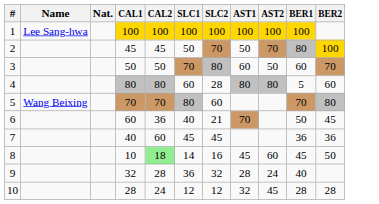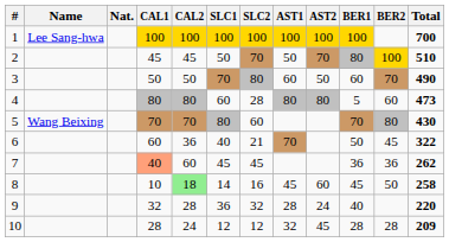 <table class="wikitable sortable" style="text-align:center;">
 <tr>
 <th>#</th>
 <th>Name</th>
 <th>Nat.</th>
 <th><small>CAL1</small></th>
 <th><small>CAL2</small></th>
 <th><small>SLC1</small></th>
 <th><small>SLC2</small></th>
 <th><small>AST1</small></th>
 <th><small>AST2</small></th>
 <th><small>BER1</small></th>
 <th><small>BER2</small></th>
+<th>Total</th>
 </tr>
 <tr>
 <td>1</td>
 <td align=left><a href='#'>Lee Sang-hwa</a></td>
 <td></td>
 <td bgcolor=gold>100</td>
 <td bgcolor=gold>100</td>
 <td bgcolor=gold>100</td>
 <td bgcolor=gold>100</td>
 <td bgcolor=gold>100</td>
 <td bgcolor=gold>100</td>
 <td bgcolor=gold>100</td>
 <td></td>
+<td><strong>700</strong></td>
 </tr>
 <tr>
 <td>2</td>
 <td align=left></td>
 <td></td>
 <td>45</td>
 <td>45</td>
 <td>50</td>
 <td bgcolor=cc9966>70</td>
 <td>50</td>
 <td bgcolor=cc9966>70</td>
 <td bgcolor=silver>80</td>
 <td bgcolor=gold>100</td>
+<td><strong>510</strong></td>
 </tr>
 <tr>
 <td>3</td>
 <td align=left></td>
 <td></td>
 <td>50</td>
 <td>50</td>
 <td bgcolor=cc9966>70</td>
 <td bgcolor=silver>80</td>
 <td>60</td>
 <td>50</td>
 <td>60</td>
 <td bgcolor=cc9966>70</td>
+<td><strong>490</strong></td>
 </tr>
 <tr>
 <td>4</td>
 <td align=left></td>
 <td></td>
 <td bgcolor=silver>80</td>
 <td bgcolor=silver>80</td>
 <td>60</td>
 <td>28</td>
 <td bgcolor=silver>80</td>
 <td bgcolor=silver>80</td>
 <td>5</td>
 <td>60</td>
+<td><strong>473</strong></td>
 </tr>
 <tr>
 <td>5</td>
 <td align=left><a href='#'>Wang Beixing</a></td>
 <td></td>
 <td bgcolor=cc9966>70</td>
 <td bgcolor=cc9966>70</td>
 <td bgcolor=silver>80</td>
 <td>60</td>
 <td></td>
 <td></td>
 <td bgcolor=cc9966>70</td>
 <td bgcolor=silver>80</td>
+<td><strong>430</strong></td>
 </tr>
 <tr>
 <td>6</td>
 <td align=left></td>
 <td></td>
 <td>60</td>
 <td>36</td>
 <td>40</td>
 <td>21</td>
 <td bgcolor=cc9966>70</td>
 <td></td>
 <td>50</td>
 <td>45</td>
+<td><strong>322</strong></td>
 </tr>
 <tr>
 <td>7</td>
 <td align=left></td>
 <td></td>
-<td>40</td>
+<td style="background: lightsalmon;">40</td>
 <td>60</td>
 <td>45</td>
 <td>45</td>
 <td></td>
 <td></td>
 <td>36</td>
 <td>36</td>
+<td><strong>262</strong></td>
 </tr>
 <tr>
 <td>8</td>
 <td align=left></td>
 <td></td>
 <td>10</td>
 <td style="background: lightgreen;">18</td>
 <td>14</td>
 <td>16</td>
 <td>45</td>
 <td>60</td>
 <td>45</td>
 <td>50</td>
+<td><strong>258</strong></td>
 </tr>
 <tr>
 <td>9</td>
 <td align=left></td>
 <td></td>
 <td>32</td>
 <td>28</td>
 <td>36</td>
 <td>32</td>
 <td>28</td>
 <td>24</td>
 <td>40</td>
 <td></td>
+<td><strong>220</strong></td>
 </tr>
 <tr>
 <td>10</td>
 <td align=left></td>
 <td></td>
 <td>28</td>
 <td>24</td>
 <td>12</td>
 <td>12</td>
 <td>32</td>
 <td>45</td>
 <td>28</td>
 <td>28</td>
+<td><strong>209</strong></td>
 </tr>
 </table>
